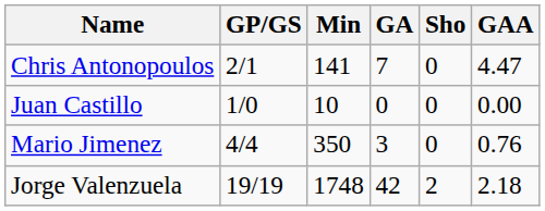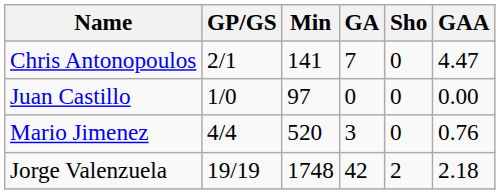 <table class="wikitable">
 <tr>
 <th>Name</th>
 <th>GP/GS</th>
 <th>Min</th>
 <th>GA</th>
 <th>Sho</th>
 <th>GAA</th>
 </tr>
 <tr>
 <td><a href='#'>Chris Antonopoulos</a></td>
 <td>2/1</td>
 <td>141</td>
 <td>7</td>
 <td>0</td>
 <td>4.47</td>
 </tr>
 <tr>
 <td><a href='#'>Juan Castillo</a></td>
 <td>1/0</td>
-<td>10</td>
+<td>97</td>
 <td>0</td>
 <td>0</td>
 <td>0.00</td>
 </tr>
 <tr>
 <td><a href='#'>Mario Jimenez</a></td>
 <td>4/4</td>
-<td>350</td>
+<td>520</td>
 <td>3</td>
 <td>0</td>
 <td>0.76</td>
 </tr>
 <tr>
 <td>Jorge Valenzuela</td>
 <td>19/19</td>
 <td>1748</td>
 <td>42</td>
 <td>2</td>
 <td>2.18</td>
 </tr>
 </table>
